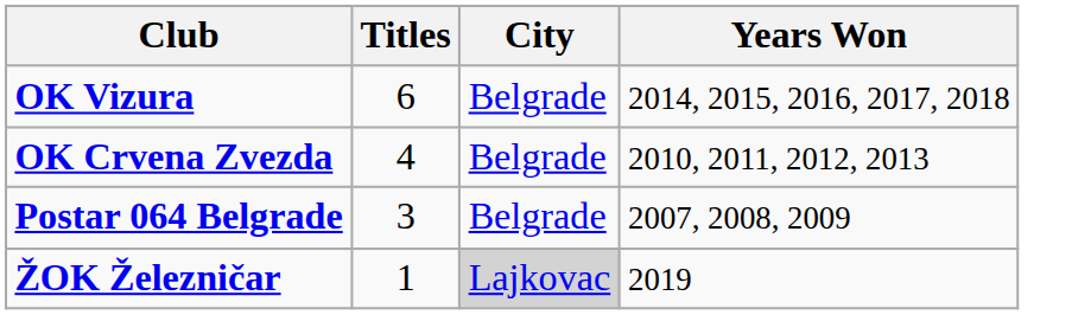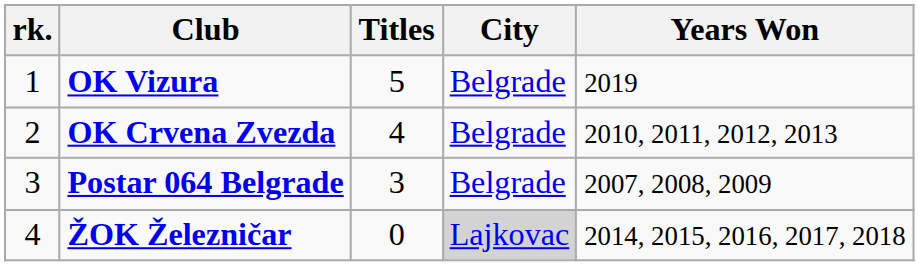 <table class="wikitable">
 <tr>
+<th scope="col">rk.</th>
 <th scope="col">Club</th>
 <th scope="col">Titles</th>
 <th scope="col">City</th>
 <th scope="col">Years Won</th>
 </tr>
 <tr>
+<td align="center">1</td>
 <td><strong><a href='#'>OK Vizura</a></strong></td>
-<td style="text-align:center;">6</td>
+<td style="text-align:center;">5</td>
 <td><a href='#'>Belgrade</a></td>
-<td><small> 2014, 2015, 2016, 2017, 2018 </small></td>
+<td><small> 2019 </small></td>
 </tr>
 <tr>
+<td align="center">2</td>
 <td><strong><a href='#'>OK Crvena Zvezda</a></strong></td>
 <td style="text-align:center;">4</td>
 <td><a href='#'>Belgrade</a></td>
 <td><small> 2010, 2011, 2012, 2013 </small></td>
 </tr>
 <tr>
+<td align="center">3</td>
 <td><strong><a href='#'>Postar 064 Belgrade</a></strong></td>
 <td style="text-align:center;">3</td>
 <td><a href='#'>Belgrade</a></td>
 <td><small> 2007, 2008, 2009 </small></td>
 </tr>
 <tr>
+<td align="center">4</td>
 <td><strong><a href='#'>ŽOK Železničar</a></strong></td>
-<td style="text-align:center;">1</td>
+<td style="text-align:center;">0</td>
 <td style="background: lightgrey;"><a href='#'>Lajkovac</a></td>
-<td><small> 2019 </small></td>
+<td><small> 2014, 2015, 2016, 2017, 2018 </small></td>
 </tr>
 </table>
